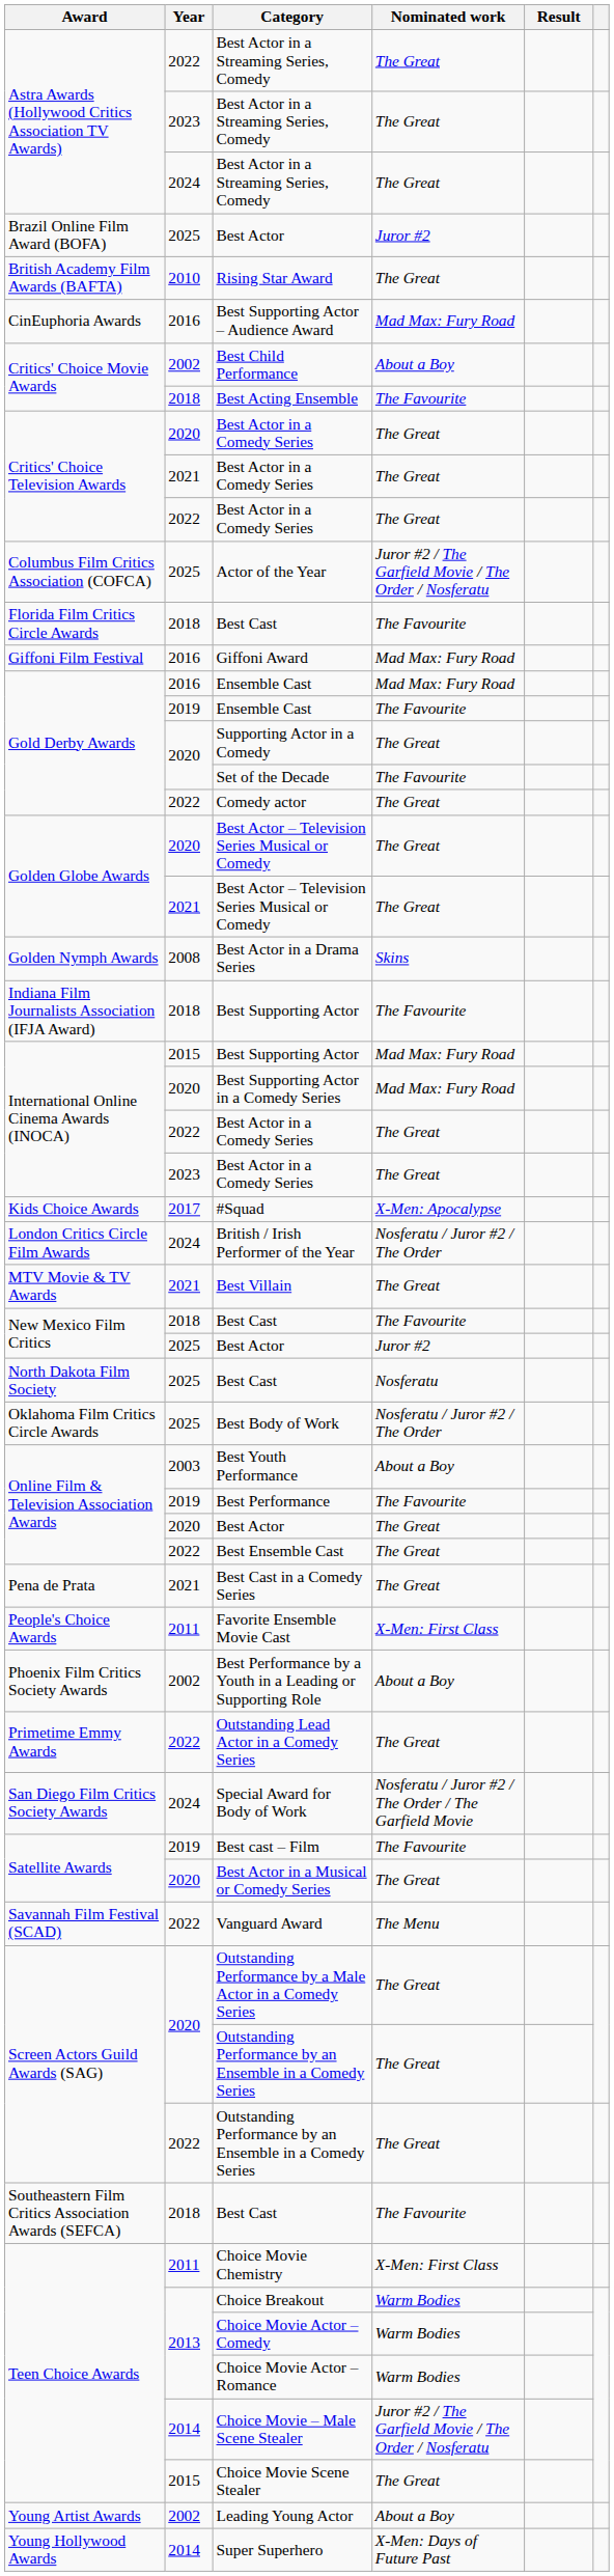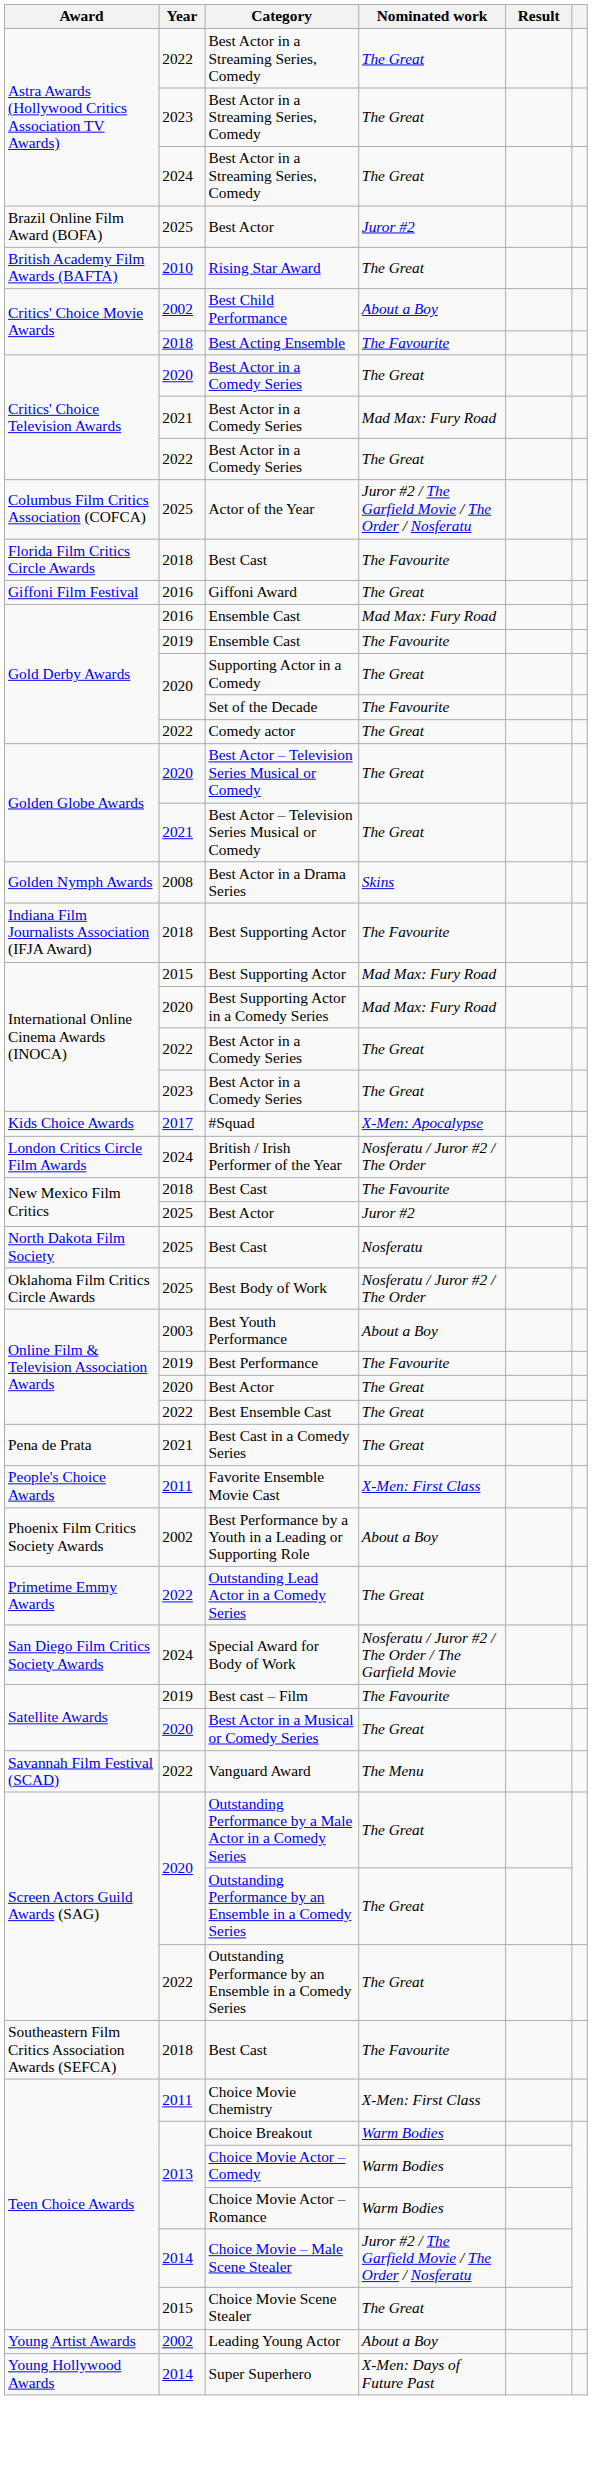 <table class="wikitable sortable">
 <tr>
 <th width="8%"><strong>Award</strong></th>
 <th width="1%"><strong>Year</strong></th>
 <th width="8%">Category</th>
 <th width="8%">Nominated work</th>
 <th width="2%">Result</th>
 <th class="unsortable" width="1%"></th>
 </tr>
 <tr>
 <td rowspan="3"><a href='#'>Astra Awards (Hollywood Critics Association TV Awards)</a></td>
 <td>2022</td>
 <td>Best Actor in a Streaming Series, Comedy</td>
 <td data-sort-value="Great, The"><em><a href='#'>The Great</a></em></td>
 <td></td>
 <td></td>
 </tr>
 <tr>
 <td>2023</td>
 <td>Best Actor in a Streaming Series, Comedy</td>
 <td data-sort-value="Great, The"><em>The Great</em></td>
 <td></td>
 <td></td>
 </tr>
 <tr>
 <td>2024</td>
 <td>Best Actor in a Streaming Series, Comedy</td>
 <td data-sort-value="Great, The"><em>The Great</em></td>
 <td></td>
 <td></td>
 </tr>
 <tr>
 <td>Brazil Online Film Award (BOFA)</td>
 <td>2025</td>
 <td>Best Actor</td>
 <td><em><a href='#'>Juror #2</a></em></td>
 <td></td>
 <td></td>
 </tr>
 <tr>
 <td><a href='#'>British Academy Film Awards (BAFTA)</a></td>
 <td><a href='#'>2010</a></td>
 <td><a href='#'>Rising Star Award</a></td>
 <td data-sort-value="Great, The"><em>The Great</em></td>
 <td></td>
 <td></td>
 </tr>
 <tr>
-<td>CinEuphoria Awards</td>
-<td>2016</td>
-<td>Best Supporting Actor – Audience Award</td>
-<td><em><a href='#'>Mad Max: Fury Road</a></em></td>
-<td></td>
-<td></td>
-</tr>
-<tr>
 <td rowspan="2"><a href='#'>Critics' Choice Movie Awards</a></td>
 <td><a href='#'>2002</a></td>
 <td><a href='#'>Best Child Performance</a></td>
 <td><em><a href='#'>About a Boy</a></em></td>
 <td></td>
 <td></td>
 </tr>
 <tr>
 <td><a href='#'>2018</a></td>
 <td><a href='#'>Best Acting Ensemble</a></td>
 <td data-sort-value="Favourite, The"><em><a href='#'>The Favourite</a></em></td>
 <td></td>
 <td></td>
 </tr>
 <tr>
 <td rowspan="3"><a href='#'>Critics' Choice Television Awards</a></td>
 <td><a href='#'>2020</a></td>
 <td><a href='#'>Best Actor in a Comedy Series</a></td>
 <td data-sort-value="Great, The"><em>The Great</em></td>
 <td></td>
 <td></td>
 </tr>
 <tr>
 <td>2021</td>
 <td>Best Actor in a Comedy Series</td>
-<td data-sort-value="Great, The"><em>The Great</em></td>
+<td><em>Mad Max: Fury Road</em></td>
 <td></td>
 <td></td>
 </tr>
 <tr>
 <td>2022</td>
 <td>Best Actor in a Comedy Series</td>
 <td data-sort-value="Great, The"><em>The Great</em></td>
 <td></td>
 <td></td>
 </tr>
 <tr>
 <td><a href='#'>Columbus Film Critics Association</a> (COFCA)</td>
 <td>2025</td>
 <td>Actor of the Year</td>
 <td><em>Juror #2 /</em> <em><a href='#'>The Garfield Movie</a> / <a href='#'>The Order</a> / <a href='#'>Nosferatu</a></em></td>
 <td></td>
 <td></td>
 </tr>
 <tr>
 <td><a href='#'>Florida Film Critics Circle Awards</a></td>
 <td>2018</td>
 <td>Best Cast</td>
 <td data-sort-value="Favourite, The"><em>The Favourite</em></td>
 <td></td>
 <td></td>
 </tr>
 <tr>
 <td><a href='#'>Giffoni Film Festival</a></td>
 <td>2016</td>
 <td>Giffoni Award</td>
-<td><em>Mad Max: Fury Road</em></td>
+<td data-sort-value="Great, The"><em>The Great</em></td>
 <td></td>
 <td></td>
 </tr>
 <tr>
 <td rowspan="5"><a href='#'>Gold Derby Awards</a></td>
 <td>2016</td>
 <td>Ensemble Cast</td>
 <td><em>Mad Max: Fury Road</em></td>
 <td></td>
 <td></td>
 </tr>
 <tr>
 <td>2019</td>
 <td>Ensemble Cast</td>
 <td data-sort-value="Favourite, The"><em>The Favourite</em></td>
 <td></td>
 <td></td>
 </tr>
 <tr>
 <td rowspan="2">2020</td>
 <td>Supporting Actor in a Comedy</td>
 <td data-sort-value="Great, The"><em>The Great</em></td>
 <td></td>
 <td></td>
 </tr>
 <tr>
 <td>Set of the Decade</td>
 <td data-sort-value="Favourite, The"><em>The Favourite</em></td>
 <td></td>
 <td></td>
 </tr>
 <tr>
 <td>2022</td>
 <td>Comedy actor</td>
 <td data-sort-value="Great, The"><em>The Great</em></td>
 <td></td>
 <td></td>
 </tr>
 <tr>
 <td rowspan="2"><a href='#'>Golden Globe Awards</a></td>
 <td><a href='#'>2020</a></td>
 <td><a href='#'>Best Actor – Television Series Musical or Comedy</a></td>
 <td data-sort-value="Great, The"><em>The Great</em></td>
 <td></td>
 <td></td>
 </tr>
 <tr>
 <td><a href='#'>2021</a></td>
 <td>Best Actor – Television Series Musical or Comedy</td>
 <td data-sort-value="Great, The"><em>The Great</em></td>
 <td></td>
 <td></td>
 </tr>
 <tr>
 <td><a href='#'>Golden Nymph Awards</a></td>
 <td>2008</td>
 <td>Best Actor in a Drama Series</td>
 <td><em><a href='#'>Skins</a></em></td>
 <td></td>
 <td></td>
 </tr>
 <tr>
 <td><a href='#'>Indiana Film Journalists Association</a> (IFJA Award)</td>
 <td>2018</td>
 <td>Best Supporting Actor</td>
 <td data-sort-value="Favourite, The"><em>The Favourite</em></td>
 <td></td>
 <td></td>
 </tr>
 <tr>
 <td rowspan="4">International Online Cinema Awards (INOCA)</td>
 <td>2015</td>
 <td>Best Supporting Actor</td>
 <td><em>Mad Max: Fury Road</em></td>
 <td></td>
 <td></td>
 </tr>
 <tr>
 <td>2020</td>
 <td>Best Supporting Actor in a Comedy Series</td>
 <td><em>Mad Max: Fury Road</em></td>
 <td></td>
 <td></td>
 </tr>
 <tr>
 <td>2022</td>
 <td>Best Actor in a Comedy Series</td>
 <td data-sort-value="Great, The"><em>The Great</em></td>
 <td></td>
 <td></td>
 </tr>
 <tr>
 <td>2023</td>
 <td>Best Actor in a Comedy Series</td>
 <td data-sort-value="Great, The"><em>The Great</em></td>
 <td></td>
 <td></td>
 </tr>
 <tr>
 <td><a href='#'>Kids Choice Awards</a></td>
 <td><a href='#'>2017</a></td>
 <td>#Squad</td>
 <td><em><a href='#'>X-Men: Apocalypse</a></em></td>
 <td></td>
 <td></td>
 </tr>
 <tr>
 <td><a href='#'>London Critics Circle Film Awards</a></td>
 <td>2024</td>
 <td>British / Irish Performer of the Year</td>
 <td><em>Nosferatu / Juror #2 / The Order</em></td>
-<td></td>
-<td></td>
-</tr>
-<tr>
-<td><a href='#'>MTV Movie & TV Awards</a></td>
-<td><a href='#'>2021</a></td>
-<td><a href='#'>Best Villain</a></td>
-<td data-sort-value="Great, The"><em>The Great</em></td>
 <td></td>
 <td></td>
 </tr>
 <tr>
 <td rowspan="2">New Mexico Film Critics</td>
 <td>2018</td>
 <td>Best Cast</td>
 <td data-sort-value="Favourite, The"><em>The Favourite</em></td>
 <td></td>
 <td></td>
 </tr>
 <tr>
 <td>2025</td>
 <td>Best Actor</td>
 <td><em>Juror #2</em></td>
 <td></td>
 <td></td>
 </tr>
 <tr>
 <td><a href='#'>North Dakota Film Society</a></td>
 <td>2025</td>
 <td>Best Cast</td>
 <td><em>Nosferatu</em></td>
 <td></td>
 <td></td>
 </tr>
 <tr>
 <td>Oklahoma Film Critics Circle Awards</td>
 <td>2025</td>
 <td>Best Body of Work</td>
 <td><em>Nosferatu / Juror #2 / The Order</em></td>
 <td></td>
 <td></td>
 </tr>
 <tr>
 <td rowspan="4"><a href='#'>Online Film & Television Association Awards</a></td>
 <td>2003</td>
 <td>Best Youth Performance</td>
 <td><em>About a Boy</em></td>
 <td></td>
 <td></td>
 </tr>
 <tr>
 <td>2019</td>
 <td>Best Performance</td>
 <td data-sort-value="Favourite, The"><em>The Favourite</em></td>
 <td></td>
 <td></td>
 </tr>
 <tr>
 <td>2020</td>
 <td>Best Actor</td>
 <td data-sort-value="Great, The"><em>The Great</em></td>
 <td></td>
 <td></td>
 </tr>
 <tr>
 <td>2022</td>
 <td>Best Ensemble Cast</td>
 <td data-sort-value="Great, The"><em>The Great</em></td>
 <td></td>
 <td></td>
 </tr>
 <tr>
 <td>Pena de Prata</td>
 <td>2021</td>
 <td>Best Cast in a Comedy Series</td>
 <td data-sort-value="Great, The"><em>The Great</em></td>
 <td></td>
 <td></td>
 </tr>
 <tr>
 <td><a href='#'>People's Choice Awards</a></td>
 <td><a href='#'>2011</a></td>
 <td>Favorite Ensemble Movie Cast</td>
 <td><em><a href='#'>X-Men: First Class</a></em></td>
 <td></td>
 <td></td>
 </tr>
 <tr>
 <td>Phoenix Film Critics Society Awards</td>
 <td>2002</td>
 <td>Best Performance by a Youth in a Leading or Supporting Role</td>
 <td><em>About a Boy</em></td>
 <td></td>
 <td></td>
 </tr>
 <tr>
 <td><a href='#'>Primetime Emmy Awards</a></td>
 <td><a href='#'>2022</a></td>
 <td><a href='#'>Outstanding Lead Actor in a Comedy Series</a></td>
 <td data-sort-value="Great, The"><em>The Great</em></td>
 <td></td>
 <td></td>
 </tr>
 <tr>
 <td><a href='#'>San Diego Film Critics Society Awards</a></td>
 <td>2024</td>
 <td>Special Award for Body of Work</td>
 <td><em>Nosferatu / Juror #2 / The Order / The Garfield Movie</em></td>
 <td></td>
 <td></td>
 </tr>
 <tr>
 <td rowspan="2"><a href='#'>Satellite Awards</a></td>
 <td>2019</td>
 <td>Best cast – Film</td>
 <td data-sort-value="Favourite, The"><em>The Favourite</em></td>
 <td></td>
 <td></td>
 </tr>
 <tr>
 <td><a href='#'>2020</a></td>
 <td><a href='#'>Best Actor in a Musical or Comedy Series</a></td>
 <td data-sort-value="Great, The"><em>The Great</em></td>
 <td></td>
 <td></td>
 </tr>
 <tr>
 <td><a href='#'>Savannah Film Festival (SCAD)</a></td>
 <td>2022</td>
 <td>Vanguard Award</td>
 <td data-sort-value="Menu, The"><em>The Menu</em></td>
 <td></td>
 <td></td>
 </tr>
 <tr>
 <td rowspan="3"><a href='#'>Screen Actors Guild Awards</a> (SAG)</td>
 <td rowspan="2"><a href='#'>2020</a></td>
 <td><a href='#'>Outstanding Performance by a Male Actor in a Comedy Series</a></td>
 <td data-sort-value="Great, The"><em>The Great</em></td>
 <td></td>
 <td rowspan="2"></td>
 </tr>
 <tr>
 <td><a href='#'>Outstanding Performance by an Ensemble in a Comedy Series</a></td>
 <td data-sort-value="Great, The"><em>The Great</em></td>
 <td></td>
 </tr>
 <tr>
 <td>2022</td>
 <td>Outstanding Performance by an Ensemble in a Comedy Series</td>
 <td data-sort-value="Great, The"><em>The Great</em></td>
 <td></td>
 <td></td>
 </tr>
 <tr>
 <td>Southeastern Film Critics Association Awards (SEFCA)</td>
 <td>2018</td>
 <td>Best Cast</td>
 <td data-sort-value="Favourite, The"><em>The Favourite</em></td>
 <td></td>
 <td></td>
 </tr>
 <tr>
 <td rowspan="6"><a href='#'>Teen Choice Awards</a></td>
 <td><a href='#'>2011</a></td>
 <td>Choice Movie Chemistry</td>
 <td><em>X-Men: First Class</em></td>
 <td></td>
 <td></td>
 </tr>
 <tr>
 <td rowspan="3"><a href='#'>2013</a></td>
 <td>Choice Breakout</td>
 <td><em><a href='#'>Warm Bodies</a></em></td>
 <td></td>
 <td rowspan="5"></td>
 </tr>
 <tr>
 <td><a href='#'>Choice Movie Actor – Comedy</a></td>
 <td><em>Warm Bodies</em></td>
 <td></td>
 </tr>
 <tr>
 <td>Choice Movie Actor – Romance</td>
 <td><em>Warm Bodies</em></td>
 <td></td>
 </tr>
 <tr>
 <td><a href='#'>2014</a></td>
 <td><a href='#'>Choice Movie – Male Scene Stealer</a></td>
 <td><em>Juror #2 /</em> <em><a href='#'>The Garfield Movie</a> / <a href='#'>The Order</a> / <a href='#'>Nosferatu</a></em></td>
 <td></td>
 </tr>
 <tr>
 <td>2015</td>
 <td>Choice Movie Scene Stealer</td>
 <td data-sort-value="Great, The"><em>The Great</em></td>
 <td></td>
 </tr>
 <tr>
 <td><a href='#'>Young Artist Awards</a></td>
 <td><a href='#'>2002</a></td>
 <td>Leading Young Actor</td>
 <td><em>About a Boy</em></td>
 <td></td>
 <td></td>
 </tr>
 <tr>
 <td><a href='#'>Young Hollywood Awards</a></td>
 <td><a href='#'>2014</a></td>
 <td>Super Superhero</td>
 <td><em>X-Men: Days of Future Past</em></td>
 <td></td>
 <td></td>
 </tr>
 </table>
